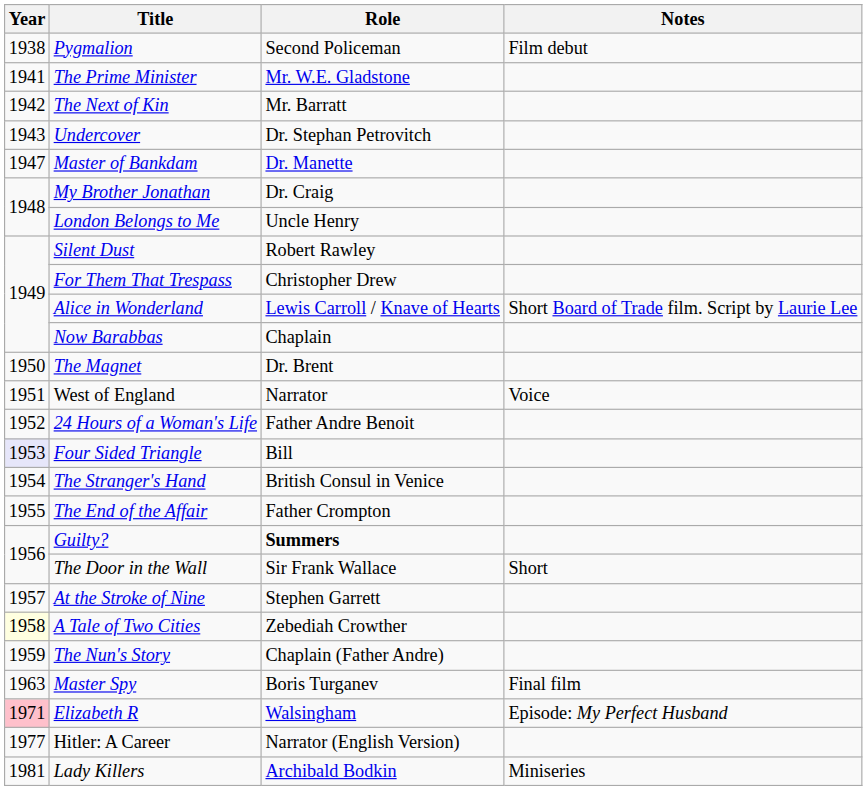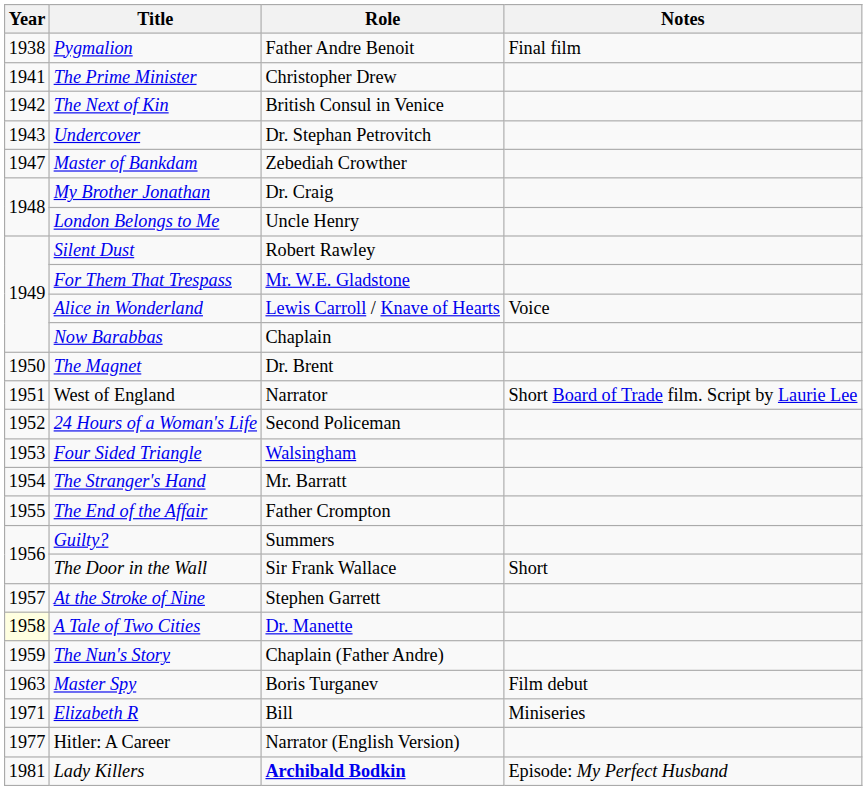 <table class="wikitable">
 <tr>
 <th>Year</th>
 <th>Title</th>
 <th>Role</th>
 <th>Notes</th>
 </tr>
 <tr>
 <td>1938</td>
 <td><em><a href='#'>Pygmalion</a></em></td>
-<td>Second Policeman</td>
-<td>Film debut</td>
+<td>Father Andre Benoit</td>
+<td>Final film</td>
 </tr>
 <tr>
 <td>1941</td>
 <td><em><a href='#'>The Prime Minister</a></em></td>
-<td><a href='#'>Mr. W.E. Gladstone</a></td>
+<td>Christopher Drew</td>
 <td></td>
 </tr>
 <tr>
 <td>1942</td>
 <td><em><a href='#'>The Next of Kin</a></em></td>
-<td>Mr. Barratt</td>
+<td>British Consul in Venice</td>
 <td></td>
 </tr>
 <tr>
 <td>1943</td>
 <td><em><a href='#'>Undercover</a></em></td>
 <td>Dr. Stephan Petrovitch</td>
 <td></td>
 </tr>
 <tr>
 <td>1947</td>
 <td><em><a href='#'>Master of Bankdam</a></em></td>
-<td><a href='#'>Dr. Manette</a></td>
+<td>Zebediah Crowther</td>
 <td></td>
 </tr>
 <tr>
 <td rowspan=2>1948</td>
 <td><em><a href='#'>My Brother Jonathan</a></em></td>
 <td>Dr. Craig</td>
 <td></td>
 </tr>
 <tr>
 <td><em><a href='#'>London Belongs to Me</a></em></td>
 <td>Uncle Henry</td>
 <td></td>
 </tr>
 <tr>
 <td rowspan=4>1949</td>
 <td><em><a href='#'>Silent Dust</a></em></td>
 <td>Robert Rawley</td>
 <td></td>
 </tr>
 <tr>
 <td><em><a href='#'>For Them That Trespass</a></em></td>
-<td>Christopher Drew</td>
+<td><a href='#'>Mr. W.E. Gladstone</a></td>
 <td></td>
 </tr>
 <tr>
 <td><em><a href='#'>Alice in Wonderland</a></em></td>
 <td><a href='#'>Lewis Carroll</a> / <a href='#'>Knave of Hearts</a></td>
-<td>Short <a href='#'>Board of Trade</a> film. Script by <a href='#'>Laurie Lee</a></td>
+<td>Voice</td>
 </tr>
 <tr>
 <td><em><a href='#'>Now Barabbas</a></em></td>
 <td>Chaplain</td>
 <td></td>
 </tr>
 <tr>
 <td>1950</td>
 <td><em><a href='#'>The Magnet</a></em></td>
 <td>Dr. Brent</td>
 <td></td>
 </tr>
 <tr>
 <td>1951</td>
 <td>West of England</td>
 <td>Narrator</td>
-<td>Voice</td>
+<td>Short <a href='#'>Board of Trade</a> film. Script by <a href='#'>Laurie Lee</a></td>
 </tr>
 <tr>
 <td>1952</td>
 <td><em><a href='#'>24 Hours of a Woman's Life</a></em></td>
-<td>Father Andre Benoit</td>
+<td>Second Policeman</td>
 <td></td>
 </tr>
 <tr>
-<td style="background: lavender;">1953</td>
+<td>1953</td>
 <td><em><a href='#'>Four Sided Triangle</a></em></td>
-<td>Bill</td>
+<td><a href='#'>Walsingham</a></td>
 <td></td>
 </tr>
 <tr>
 <td>1954</td>
 <td><em><a href='#'>The Stranger's Hand</a></em></td>
-<td>British Consul in Venice</td>
+<td>Mr. Barratt</td>
 <td></td>
 </tr>
 <tr>
 <td>1955</td>
 <td><em><a href='#'>The End of the Affair</a></em></td>
 <td>Father Crompton</td>
 <td></td>
 </tr>
 <tr>
 <td rowspan=2>1956</td>
 <td><em><a href='#'>Guilty?</a></em></td>
-<td><strong>Summers</strong></td>
+<td>Summers</td>
 <td></td>
 </tr>
 <tr>
 <td><em>The Door in the Wall</em></td>
 <td>Sir Frank Wallace</td>
 <td>Short</td>
 </tr>
 <tr>
 <td>1957</td>
 <td><em><a href='#'>At the Stroke of Nine</a></em></td>
 <td>Stephen Garrett</td>
 <td></td>
 </tr>
 <tr>
 <td style="background: lightyellow;">1958</td>
 <td><em><a href='#'>A Tale of Two Cities</a></em></td>
-<td>Zebediah Crowther</td>
+<td><a href='#'>Dr. Manette</a></td>
 <td></td>
 </tr>
 <tr>
 <td>1959</td>
 <td><em><a href='#'>The Nun's Story</a></em></td>
 <td>Chaplain (Father Andre)</td>
 <td></td>
 </tr>
 <tr>
 <td>1963</td>
 <td><em><a href='#'>Master Spy</a></em></td>
 <td>Boris Turganev</td>
-<td>Final film</td>
+<td>Film debut</td>
 </tr>
 <tr>
-<td style="background: pink;">1971</td>
+<td>1971</td>
 <td><em><a href='#'>Elizabeth R</a></em></td>
-<td><a href='#'>Walsingham</a></td>
-<td>Episode: <em>My Perfect Husband</em></td>
+<td>Bill</td>
+<td>Miniseries</td>
 </tr>
 <tr>
 <td>1977</td>
 <td>Hitler: A Career</td>
 <td>Narrator (English Version)</td>
 <td></td>
 </tr>
 <tr>
 <td>1981</td>
 <td><em>Lady Killers</em></td>
-<td><a href='#'>Archibald Bodkin</a></td>
-<td>Miniseries</td>
+<td><strong><a href='#'>Archibald Bodkin</a></strong></td>
+<td>Episode: <em>My Perfect Husband</em></td>
 </tr>
 </table>
